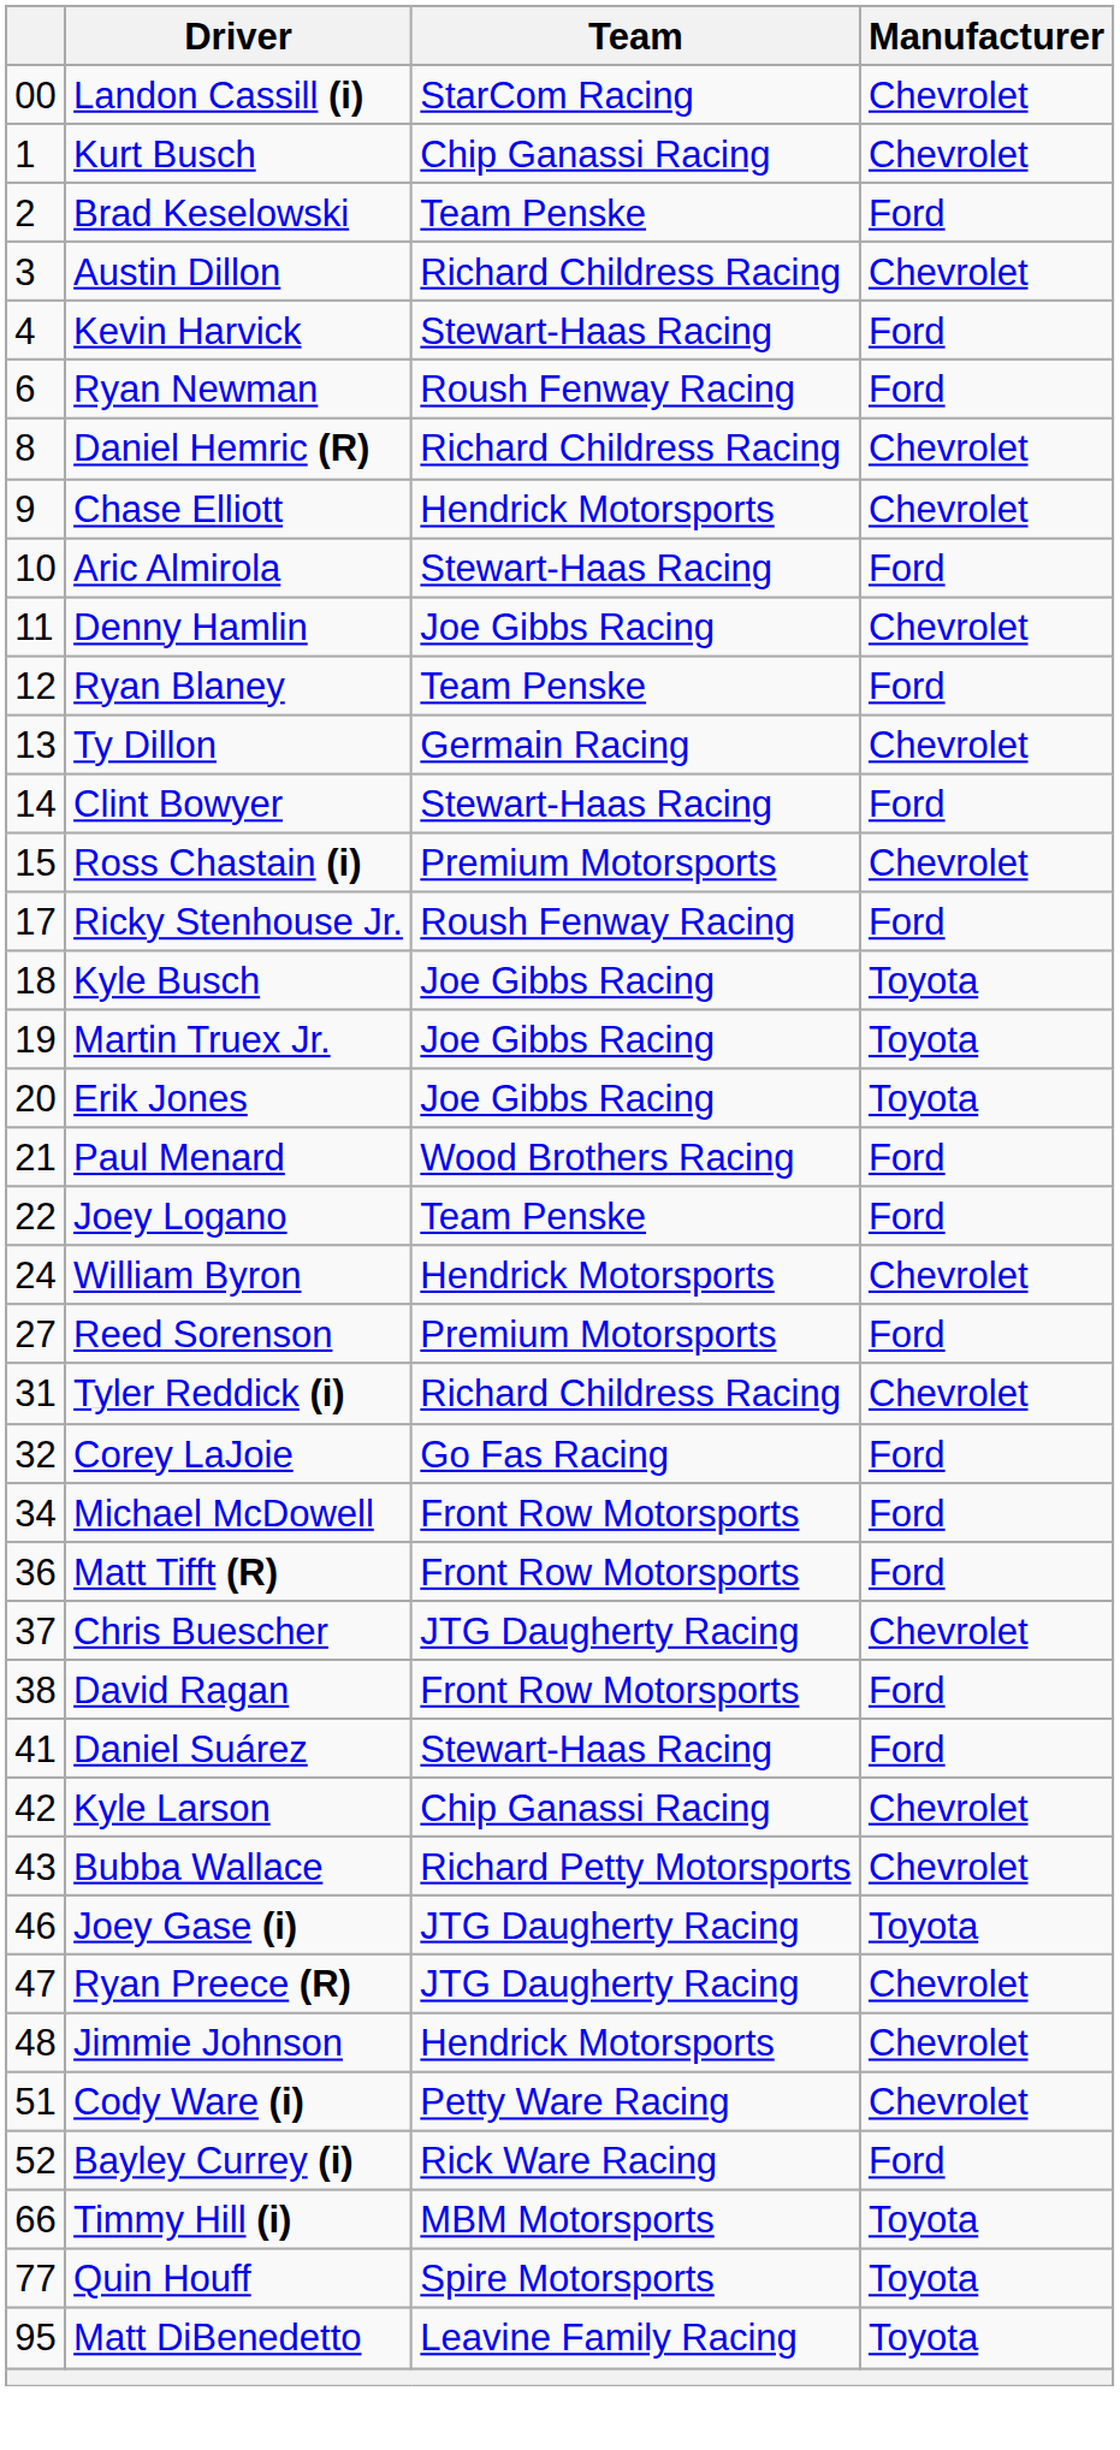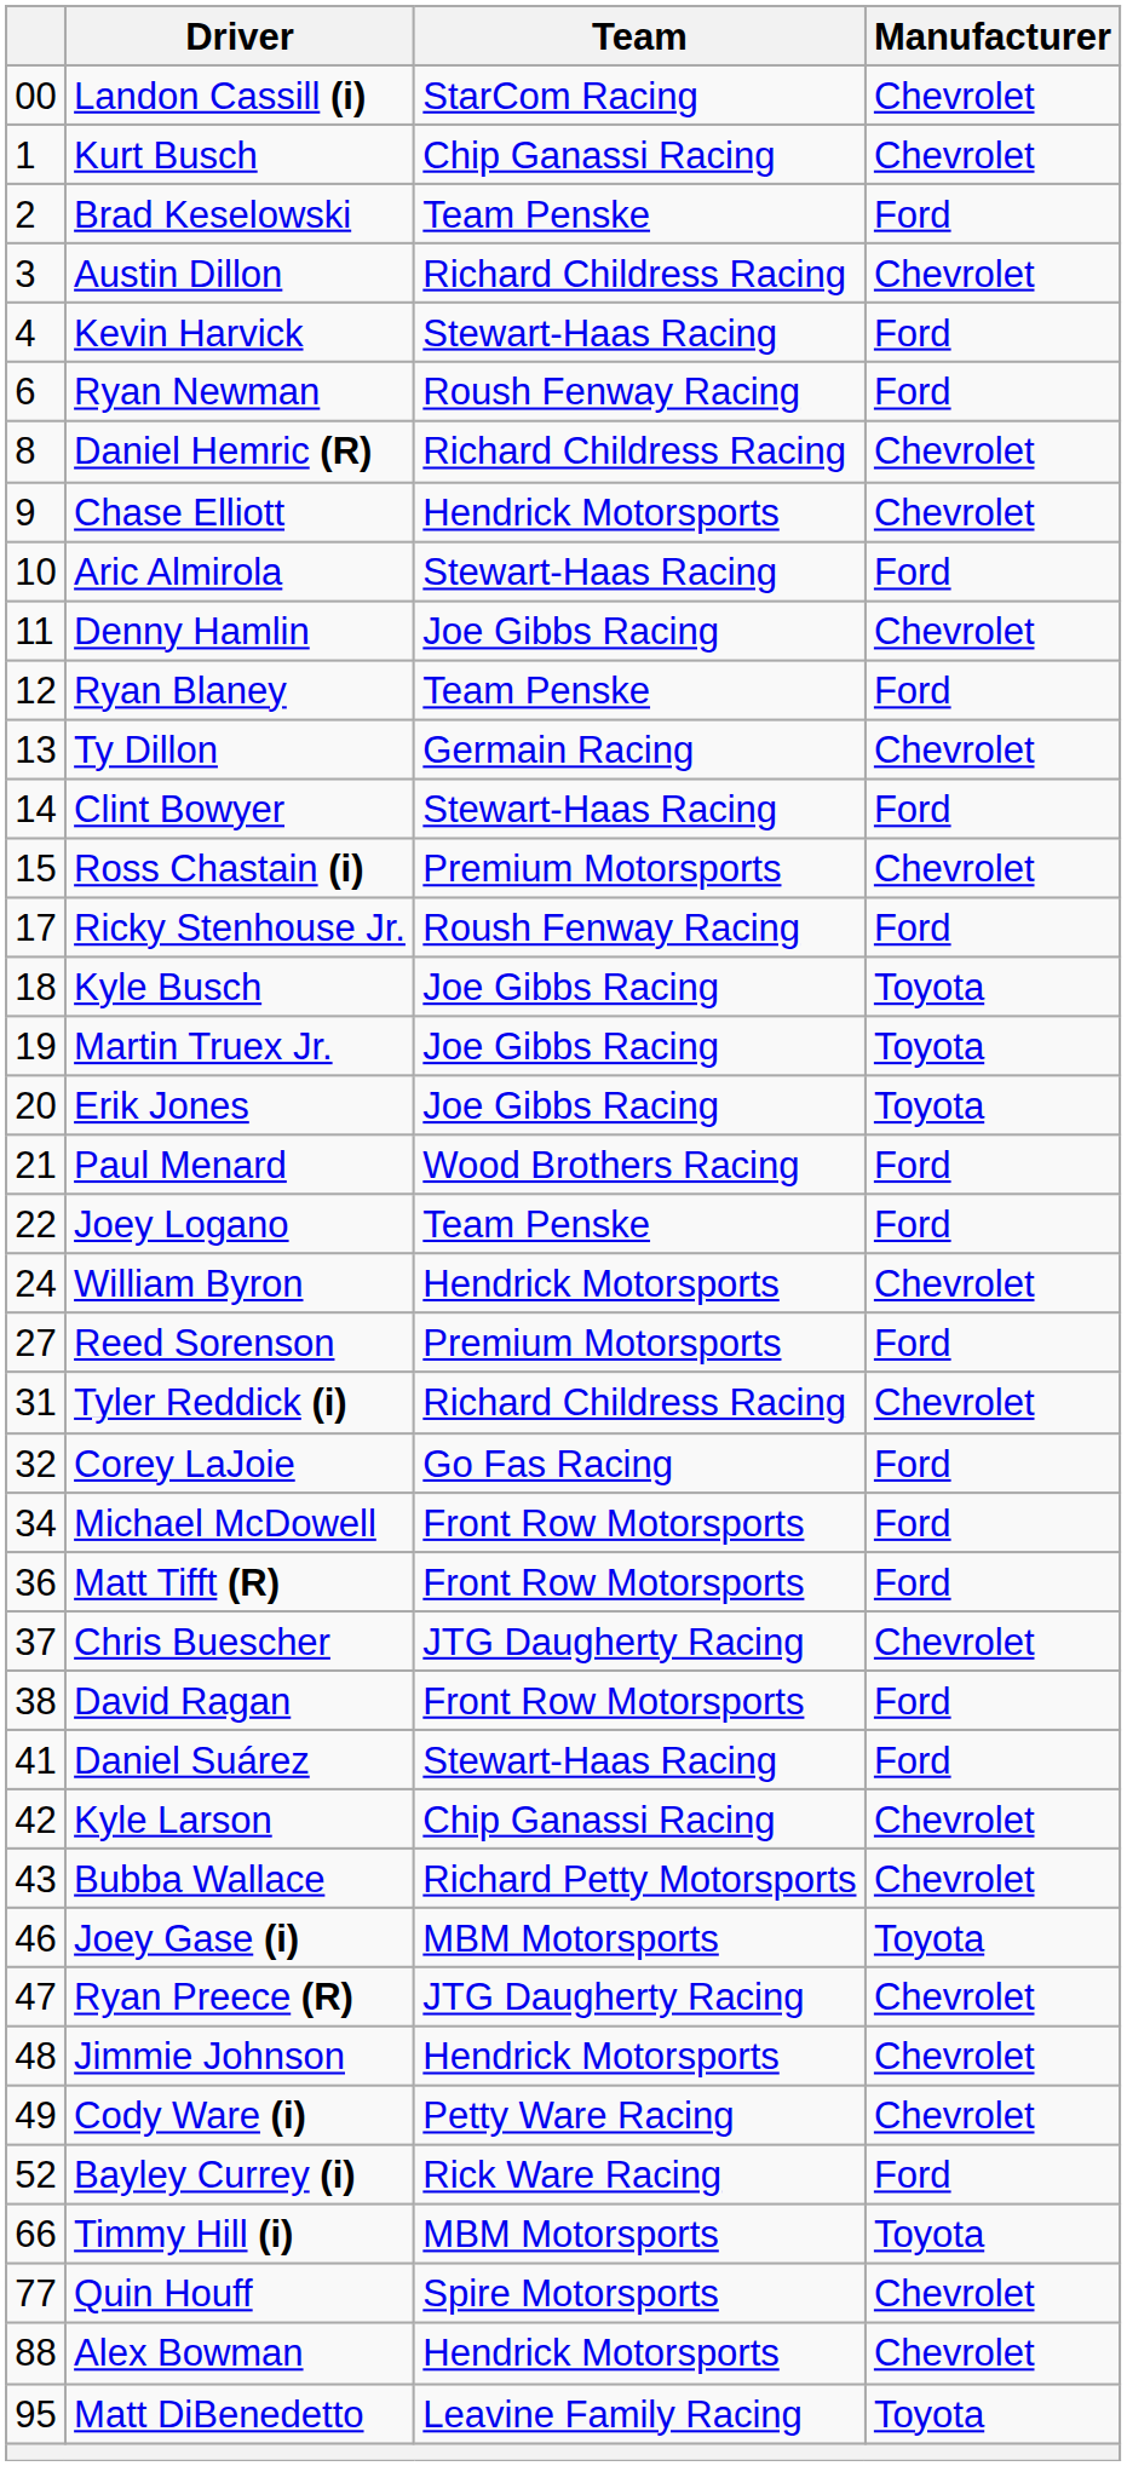 <table class="wikitable" style="font-size:95%">
 <tr>
 <th></th>
 <th>Driver</th>
 <th>Team</th>
 <th>Manufacturer</th>
 </tr>
 <tr>
 <td>00</td>
 <td><a href='#'>Landon Cassill</a> <strong>(i)</strong></td>
 <td><a href='#'>StarCom Racing</a></td>
 <td><a href='#'>Chevrolet</a></td>
 </tr>
 <tr>
 <td>1</td>
 <td><a href='#'>Kurt Busch</a></td>
 <td><a href='#'>Chip Ganassi Racing</a></td>
 <td><a href='#'>Chevrolet</a></td>
 </tr>
 <tr>
 <td>2</td>
 <td><a href='#'>Brad Keselowski</a></td>
 <td><a href='#'>Team Penske</a></td>
 <td><a href='#'>Ford</a></td>
 </tr>
 <tr>
 <td>3</td>
 <td><a href='#'>Austin Dillon</a></td>
 <td><a href='#'>Richard Childress Racing</a></td>
 <td><a href='#'>Chevrolet</a></td>
 </tr>
 <tr>
 <td>4</td>
 <td><a href='#'>Kevin Harvick</a></td>
 <td><a href='#'>Stewart-Haas Racing</a></td>
 <td><a href='#'>Ford</a></td>
 </tr>
 <tr>
 <td>6</td>
 <td><a href='#'>Ryan Newman</a></td>
 <td><a href='#'>Roush Fenway Racing</a></td>
 <td><a href='#'>Ford</a></td>
 </tr>
 <tr>
 <td>8</td>
 <td><a href='#'>Daniel Hemric</a> <strong>(R)</strong></td>
 <td><a href='#'>Richard Childress Racing</a></td>
 <td><a href='#'>Chevrolet</a></td>
 </tr>
 <tr>
 <td>9</td>
 <td><a href='#'>Chase Elliott</a></td>
 <td><a href='#'>Hendrick Motorsports</a></td>
 <td><a href='#'>Chevrolet</a></td>
 </tr>
 <tr>
 <td>10</td>
 <td><a href='#'>Aric Almirola</a></td>
 <td><a href='#'>Stewart-Haas Racing</a></td>
 <td><a href='#'>Ford</a></td>
 </tr>
 <tr>
 <td>11</td>
 <td><a href='#'>Denny Hamlin</a></td>
 <td><a href='#'>Joe Gibbs Racing</a></td>
 <td><a href='#'>Chevrolet</a></td>
 </tr>
 <tr>
 <td>12</td>
 <td><a href='#'>Ryan Blaney</a></td>
 <td><a href='#'>Team Penske</a></td>
 <td><a href='#'>Ford</a></td>
 </tr>
 <tr>
 <td>13</td>
 <td><a href='#'>Ty Dillon</a></td>
 <td><a href='#'>Germain Racing</a></td>
 <td><a href='#'>Chevrolet</a></td>
 </tr>
 <tr>
 <td>14</td>
 <td><a href='#'>Clint Bowyer</a></td>
 <td><a href='#'>Stewart-Haas Racing</a></td>
 <td><a href='#'>Ford</a></td>
 </tr>
 <tr>
 <td>15</td>
 <td><a href='#'>Ross Chastain</a> <strong>(i)</strong></td>
 <td><a href='#'>Premium Motorsports</a></td>
 <td><a href='#'>Chevrolet</a></td>
 </tr>
 <tr>
 <td>17</td>
 <td><a href='#'>Ricky Stenhouse Jr.</a></td>
 <td><a href='#'>Roush Fenway Racing</a></td>
 <td><a href='#'>Ford</a></td>
 </tr>
 <tr>
 <td>18</td>
 <td><a href='#'>Kyle Busch</a></td>
 <td><a href='#'>Joe Gibbs Racing</a></td>
 <td><a href='#'>Toyota</a></td>
 </tr>
 <tr>
 <td>19</td>
 <td><a href='#'>Martin Truex Jr.</a></td>
 <td><a href='#'>Joe Gibbs Racing</a></td>
 <td><a href='#'>Toyota</a></td>
 </tr>
 <tr>
 <td>20</td>
 <td><a href='#'>Erik Jones</a></td>
 <td><a href='#'>Joe Gibbs Racing</a></td>
 <td><a href='#'>Toyota</a></td>
 </tr>
 <tr>
 <td>21</td>
 <td><a href='#'>Paul Menard</a></td>
 <td><a href='#'>Wood Brothers Racing</a></td>
 <td><a href='#'>Ford</a></td>
 </tr>
 <tr>
 <td>22</td>
 <td><a href='#'>Joey Logano</a></td>
 <td><a href='#'>Team Penske</a></td>
 <td><a href='#'>Ford</a></td>
 </tr>
 <tr>
 <td>24</td>
 <td><a href='#'>William Byron</a></td>
 <td><a href='#'>Hendrick Motorsports</a></td>
 <td><a href='#'>Chevrolet</a></td>
 </tr>
 <tr>
 <td>27</td>
 <td><a href='#'>Reed Sorenson</a></td>
 <td><a href='#'>Premium Motorsports</a></td>
 <td><a href='#'>Ford</a></td>
 </tr>
 <tr>
 <td>31</td>
 <td><a href='#'>Tyler Reddick</a> <strong>(i)</strong></td>
 <td><a href='#'>Richard Childress Racing</a></td>
 <td><a href='#'>Chevrolet</a></td>
 </tr>
 <tr>
 <td>32</td>
 <td><a href='#'>Corey LaJoie</a></td>
 <td><a href='#'>Go Fas Racing</a></td>
 <td><a href='#'>Ford</a></td>
 </tr>
 <tr>
 <td>34</td>
 <td><a href='#'>Michael McDowell</a></td>
 <td><a href='#'>Front Row Motorsports</a></td>
 <td><a href='#'>Ford</a></td>
 </tr>
 <tr>
 <td>36</td>
 <td><a href='#'>Matt Tifft</a> <strong>(R)</strong></td>
 <td><a href='#'>Front Row Motorsports</a></td>
 <td><a href='#'>Ford</a></td>
 </tr>
 <tr>
 <td>37</td>
 <td><a href='#'>Chris Buescher</a></td>
 <td><a href='#'>JTG Daugherty Racing</a></td>
 <td><a href='#'>Chevrolet</a></td>
 </tr>
 <tr>
 <td>38</td>
 <td><a href='#'>David Ragan</a></td>
 <td><a href='#'>Front Row Motorsports</a></td>
 <td><a href='#'>Ford</a></td>
 </tr>
 <tr>
 <td>41</td>
 <td><a href='#'>Daniel Suárez</a></td>
 <td><a href='#'>Stewart-Haas Racing</a></td>
 <td><a href='#'>Ford</a></td>
 </tr>
 <tr>
 <td>42</td>
 <td><a href='#'>Kyle Larson</a></td>
 <td><a href='#'>Chip Ganassi Racing</a></td>
 <td><a href='#'>Chevrolet</a></td>
 </tr>
 <tr>
 <td>43</td>
 <td><a href='#'>Bubba Wallace</a></td>
 <td><a href='#'>Richard Petty Motorsports</a></td>
 <td><a href='#'>Chevrolet</a></td>
 </tr>
 <tr>
 <td>46</td>
 <td><a href='#'>Joey Gase</a> <strong>(i)</strong></td>
-<td><a href='#'>JTG Daugherty Racing</a></td>
+<td><a href='#'>MBM Motorsports</a></td>
 <td><a href='#'>Toyota</a></td>
 </tr>
 <tr>
 <td>47</td>
 <td><a href='#'>Ryan Preece</a> <strong>(R)</strong></td>
 <td><a href='#'>JTG Daugherty Racing</a></td>
 <td><a href='#'>Chevrolet</a></td>
 </tr>
 <tr>
 <td>48</td>
 <td><a href='#'>Jimmie Johnson</a></td>
 <td><a href='#'>Hendrick Motorsports</a></td>
 <td><a href='#'>Chevrolet</a></td>
 </tr>
 <tr>
-<td>51</td>
+<td>49</td>
 <td><a href='#'>Cody Ware</a> <strong>(i)</strong></td>
 <td><a href='#'>Petty Ware Racing</a></td>
 <td><a href='#'>Chevrolet</a></td>
 </tr>
 <tr>
 <td>52</td>
 <td><a href='#'>Bayley Currey</a> <strong>(i)</strong></td>
 <td><a href='#'>Rick Ware Racing</a></td>
 <td><a href='#'>Ford</a></td>
 </tr>
 <tr>
 <td>66</td>
 <td><a href='#'>Timmy Hill</a> <strong>(i)</strong></td>
 <td><a href='#'>MBM Motorsports</a></td>
 <td><a href='#'>Toyota</a></td>
 </tr>
 <tr>
 <td>77</td>
 <td><a href='#'>Quin Houff</a></td>
 <td><a href='#'>Spire Motorsports</a></td>
-<td><a href='#'>Toyota</a></td>
+<td><a href='#'>Chevrolet</a></td>
+</tr>
+<tr>
+<td>88</td>
+<td><a href='#'>Alex Bowman</a></td>
+<td><a href='#'>Hendrick Motorsports</a></td>
+<td><a href='#'>Chevrolet</a></td>
 </tr>
 <tr>
 <td>95</td>
 <td><a href='#'>Matt DiBenedetto</a></td>
 <td><a href='#'>Leavine Family Racing</a></td>
 <td><a href='#'>Toyota</a></td>
 </tr>
 <tr>
 <th colspan="4"></th>
 </tr>
 </table>
